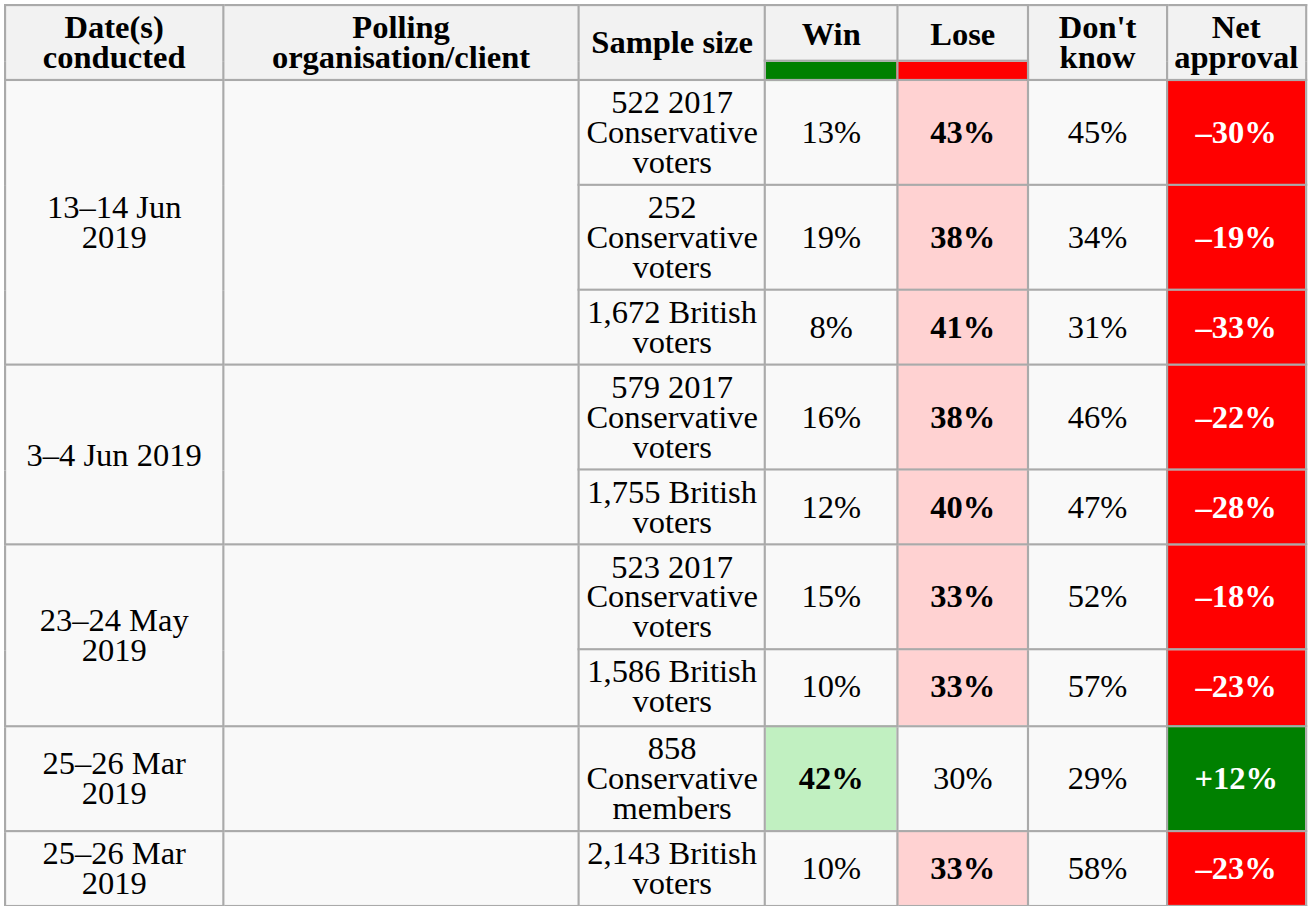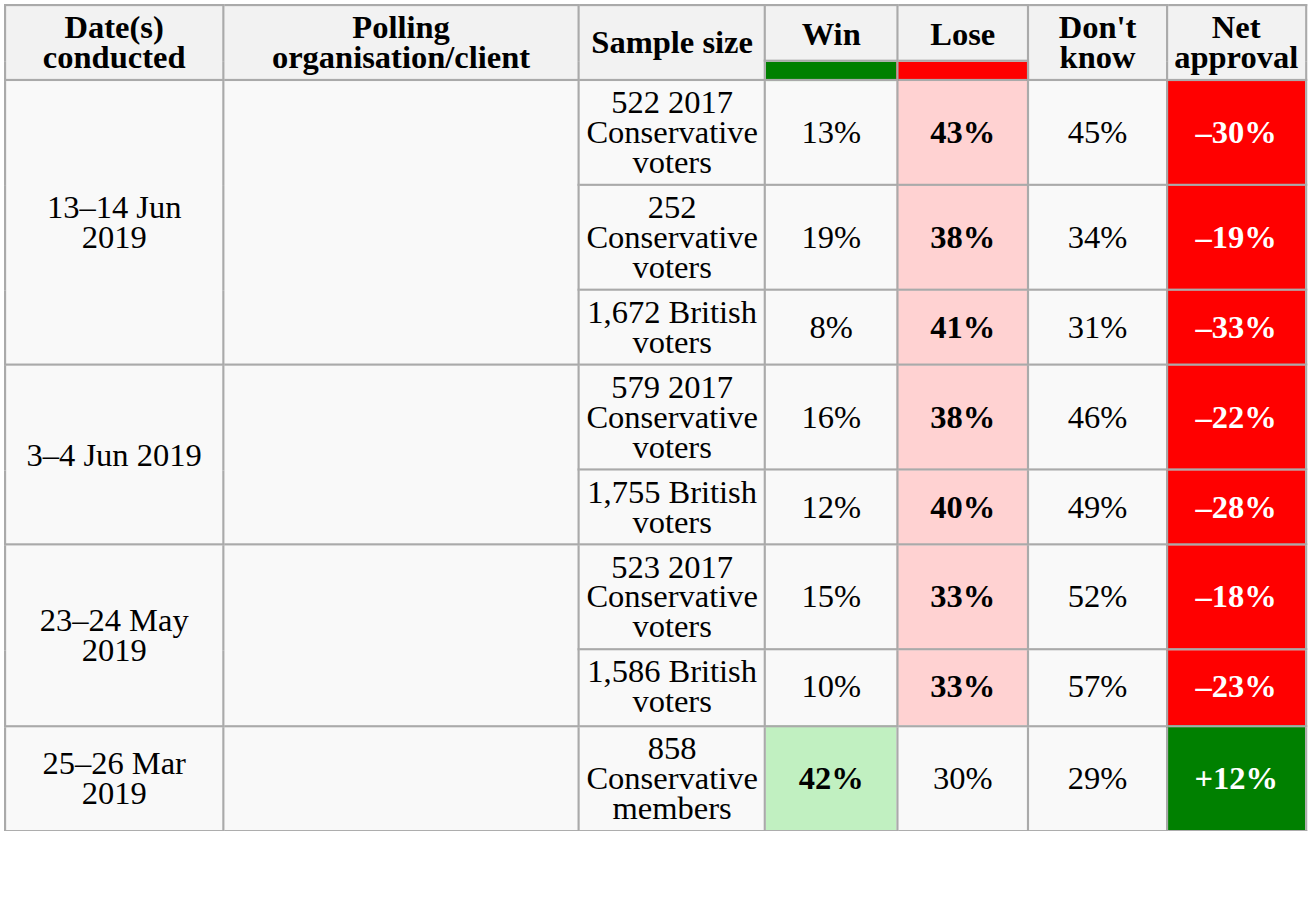 <table class="wikitable collapsible sortable" style="text-align:center;font-size:95%;line-height:14px;">
 <tr>
 <th rowspan="2" style="width:125px;">Date(s)<br>conducted</th>
 <th rowspan="2" style="width:200px;">Polling organisation/client</th>
 <th rowspan="2" style="width:60px;">Sample size</th>
 <th class="unsortable" style="width:80px;">Win</th>
 <th class="unsortable" style="width: 80px;">Lose</th>
 <th rowspan="2" class="unsortable" style="width:80px;">Don't know</th>
 <th rowspan="2" class="unsortable" style="width:20px;">Net approval</th>
 </tr>
 <tr>
 <th class="unsortable" style="background:green;width:60px;"></th>
 <th class="unsortable" style="background:red;width:60px;"></th>
 </tr>
 <tr>
 <td rowspan="3">13–14 Jun 2019</td>
 <td rowspan="3"></td>
 <td>522 2017 Conservative voters</td>
 <td>13%</td>
 <td style="background:#FFD2D2"><strong>43%</strong></td>
 <td>45%</td>
 <td style="background:red;color:white;"><strong>–30%</strong></td>
 </tr>
 <tr>
 <td>252 Conservative voters</td>
 <td>19%</td>
 <td style="background:#FFD2D2"><strong>38%</strong></td>
 <td>34%</td>
 <td style="background:red;color:white;"><strong>–19%</strong></td>
 </tr>
 <tr>
 <td>1,672 British voters</td>
 <td>8%</td>
 <td style="background:#FFD2D2"><strong>41%</strong></td>
 <td>31%</td>
 <td style="background:red;color:white;"><strong>–33%</strong></td>
 </tr>
 <tr>
 <td rowspan="2">3–4 Jun 2019</td>
 <td rowspan="2"></td>
 <td>579 2017 Conservative voters</td>
 <td>16%</td>
 <td style="background:#FFD2D2"><strong>38%</strong></td>
 <td>46%</td>
 <td style="background:red;color:white;"><strong>–22%</strong></td>
 </tr>
 <tr>
 <td>1,755 British voters</td>
 <td>12%</td>
 <td style="background:#FFD2D2"><strong>40%</strong></td>
-<td>47%</td>
+<td>49%</td>
 <td style="background:red;color:white;"><strong>–28%</strong></td>
 </tr>
 <tr>
 <td rowspan="2">23–24 May 2019</td>
 <td rowspan="2"></td>
 <td>523 2017 Conservative voters</td>
 <td>15%</td>
 <td style="background:#FFD2D2"><strong>33%</strong></td>
 <td>52%</td>
 <td style="background:red;color:white;"><strong>–18%</strong></td>
 </tr>
 <tr>
 <td>1,586 British voters</td>
 <td>10%</td>
 <td style="background:#FFD2D2"><strong>33%</strong></td>
 <td>57%</td>
 <td style="background:red;color:white;"><strong>–23%</strong></td>
 </tr>
 <tr>
 <td>25–26 Mar 2019</td>
 <td></td>
 <td>858 Conservative members</td>
 <td style="background:#C1F0C1"><strong>42%</strong></td>
 <td>30%</td>
 <td>29%</td>
 <td style="background:green;color:white;"><strong>+12%</strong></td>
 </tr>
-<tr>
-<td>25–26 Mar 2019</td>
-<td></td>
-<td>2,143 British voters</td>
-<td>10%</td>
-<td style="background:#FFD2D2"><strong>33%</strong></td>
-<td>58%</td>
-<td style="background:red;color:white;"><strong>–23%</strong></td>
-</tr>
 </table>
